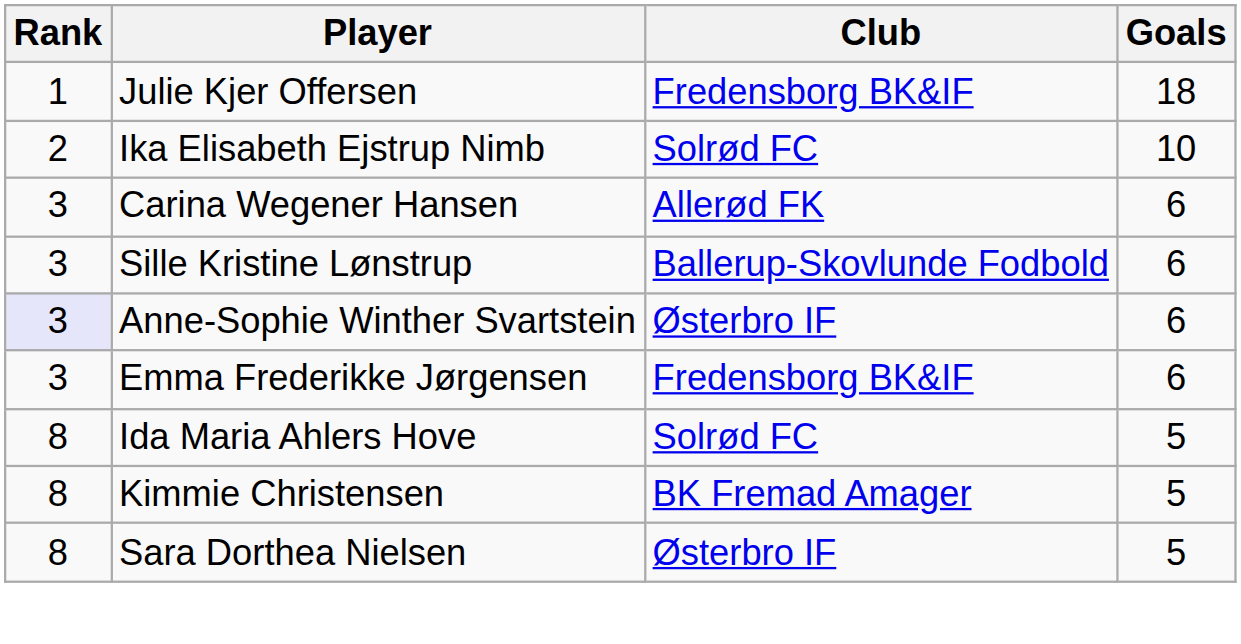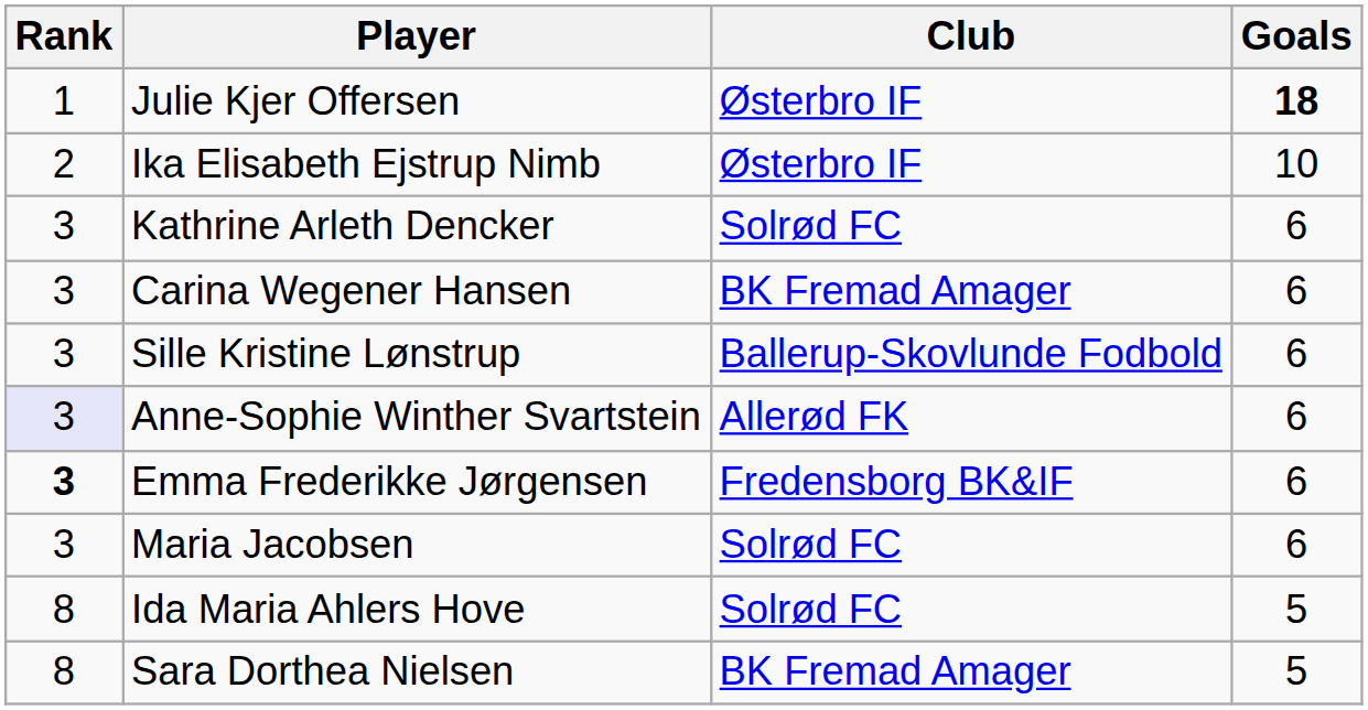 <table class="wikitable" style="text-align:center">
 <tr>
 <th>Rank</th>
 <th>Player</th>
 <th>Club</th>
 <th>Goals</th>
 </tr>
 <tr>
 <td>1</td>
 <td align="left"> Julie Kjer Offersen</td>
-<td align="left"><a href='#'>Fredensborg BK&IF</a></td>
-<td>18</td>
+<td align="left"><a href='#'>Østerbro IF</a></td>
+<td><strong>18</strong></td>
 </tr>
 <tr>
 <td>2</td>
 <td align="left"> Ika Elisabeth Ejstrup Nimb</td>
-<td align="left"><a href='#'>Solrød FC</a></td>
+<td align="left"><a href='#'>Østerbro IF</a></td>
 <td>10</td>
 </tr>
 <tr>
 <td>3</td>
+<td align="left"> Kathrine Arleth Dencker</td>
+<td align="left"><a href='#'>Solrød FC</a></td>
+<td>6</td>
+</tr>
+<tr>
+<td>3</td>
 <td align="left"> Carina Wegener Hansen</td>
-<td align="left"><a href='#'>Allerød FK</a></td>
+<td align="left"><a href='#'>BK Fremad Amager</a></td>
 <td>6</td>
 </tr>
 <tr>
 <td>3</td>
 <td align="left"> Sille Kristine Lønstrup</td>
 <td align="left"><a href='#'>Ballerup-Skovlunde Fodbold</a></td>
 <td>6</td>
 </tr>
 <tr>
 <td style="background: lavender;">3</td>
 <td align="left"> Anne-Sophie Winther Svartstein</td>
-<td align="left"><a href='#'>Østerbro IF</a></td>
+<td align="left"><a href='#'>Allerød FK</a></td>
+<td>6</td>
+</tr>
+<tr>
+<td><strong>3</strong></td>
+<td align="left"> Emma Frederikke Jørgensen</td>
+<td align="left"><a href='#'>Fredensborg BK&IF</a></td>
 <td>6</td>
 </tr>
 <tr>
 <td>3</td>
-<td align="left"> Emma Frederikke Jørgensen</td>
-<td align="left"><a href='#'>Fredensborg BK&IF</a></td>
+<td align="left"> Maria Jacobsen</td>
+<td align="left"><a href='#'>Solrød FC</a></td>
 <td>6</td>
 </tr>
 <tr>
 <td>8</td>
 <td align="left"> Ida Maria Ahlers Hove</td>
 <td align="left"><a href='#'>Solrød FC</a></td>
 <td>5</td>
 </tr>
 <tr>
 <td>8</td>
-<td align="left"> Kimmie Christensen</td>
+<td align="left"> Sara Dorthea Nielsen</td>
 <td align="left"><a href='#'>BK Fremad Amager</a></td>
 <td>5</td>
 </tr>
-<tr>
-<td>8</td>
-<td align="left"> Sara Dorthea Nielsen</td>
-<td align="left"><a href='#'>Østerbro IF</a></td>
-<td>5</td>
-</tr>
 </table>
